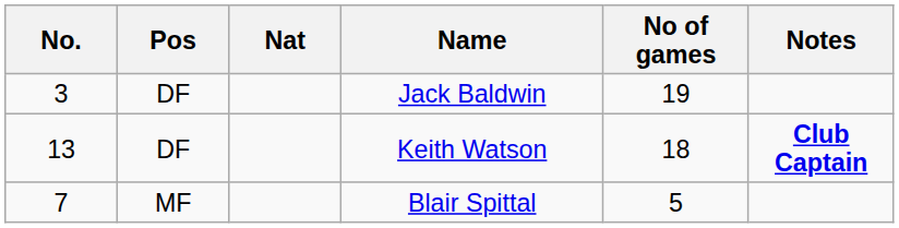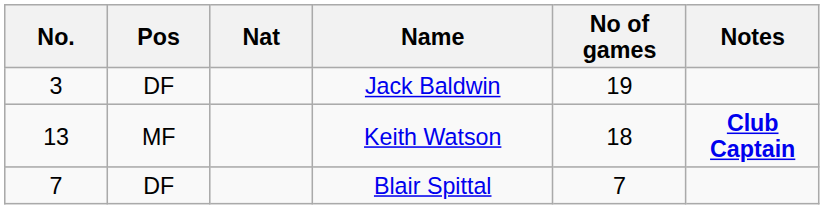 <table class="wikitable" style="font-size: 95%; text-align: center;">
 <tr>
 <th scope="col" width=60>No.</th>
 <th scope="col" width=60>Pos</th>
 <th scope="col" width=60>Nat</th>
 <th scope="col" width=150>Name</th>
 <th scope="col" width=80>No of games</th>
 <th scope="col" width=80>Notes</th>
 </tr>
 <tr>
 <td>3</td>
 <td>DF</td>
 <td></td>
 <td><a href='#'> Jack Baldwin</a></td>
 <td>19</td>
 <td></td>
 </tr>
 <tr>
 <td>13</td>
-<td>DF</td>
+<td>MF</td>
 <td></td>
 <td><a href='#'>Keith Watson</a></td>
 <td>18</td>
 <td><strong><a href='#'>Club Captain</a></strong></td>
 </tr>
 <tr>
 <td>7</td>
-<td>MF</td>
+<td>DF</td>
 <td></td>
 <td><a href='#'>Blair Spittal</a></td>
-<td>5</td>
+<td>7</td>
 <td></td>
 </tr>
 </table>
